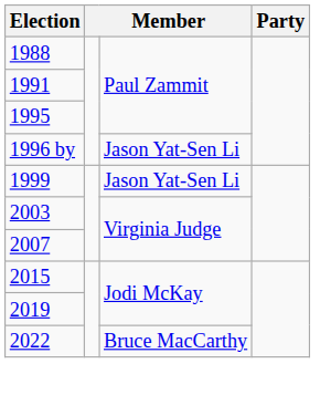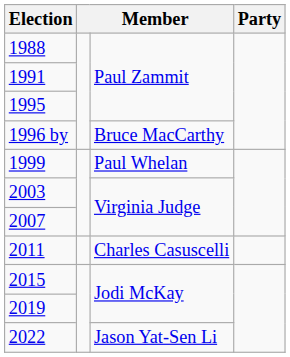 <table class="wikitable">
 <tr>
 <th>Election</th>
 <th colspan="2">Member</th>
 <th>Party</th>
 </tr>
 <tr>
 <td><a href='#'>1988</a></td>
 <td rowspan="4" > </td>
 <td rowspan="3"><a href='#'>Paul Zammit</a></td>
 <td rowspan="4"></td>
 </tr>
 <tr>
 <td><a href='#'>1991</a></td>
 </tr>
 <tr>
 <td><a href='#'>1995</a></td>
 </tr>
 <tr>
 <td><a href='#'>1996 by</a></td>
-<td><a href='#'>Jason Yat-Sen Li</a></td>
+<td><a href='#'>Bruce MacCarthy</a></td>
 </tr>
 <tr>
 <td><a href='#'>1999</a></td>
 <td rowspan="3" > </td>
-<td><a href='#'>Jason Yat-Sen Li</a></td>
+<td><a href='#'>Paul Whelan</a></td>
 <td rowspan="3"></td>
 </tr>
 <tr>
 <td><a href='#'>2003</a></td>
 <td rowspan="2"><a href='#'>Virginia Judge</a></td>
 </tr>
 <tr>
 <td><a href='#'>2007</a></td>
+</tr>
+<tr>
+<td><a href='#'>2011</a></td>
+<td> </td>
+<td><a href='#'>Charles Casuscelli</a></td>
+<td></td>
 </tr>
 <tr>
 <td><a href='#'>2015</a></td>
 <td rowspan="3" > </td>
 <td rowspan="2"><a href='#'>Jodi McKay</a></td>
 <td rowspan="3"></td>
 </tr>
 <tr>
 <td><a href='#'>2019</a></td>
 </tr>
 <tr>
 <td><a href='#'>2022</a></td>
-<td><a href='#'>Bruce MacCarthy</a></td>
+<td><a href='#'>Jason Yat-Sen Li</a></td>
 </tr>
 </table>
